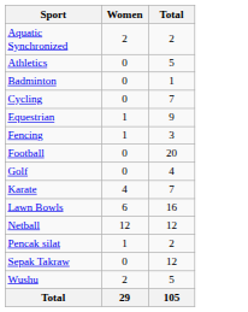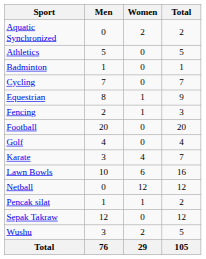 <table class="wikitable sortable" style="font-size:90%; text-align:center;">
 <tr>
 <th width=120>Sport</th>
+<th width=55>Men</th>
 <th width=55>Women</th>
 <th width=55>Total</th>
 </tr>
 <tr>
 <td align=left><a href='#'>Aquatic Synchronized</a></td>
+<td>0</td>
 <td>2</td>
 <td>2</td>
 </tr>
 <tr>
 <td align=left><a href='#'>Athletics</a></td>
+<td>5</td>
 <td>0</td>
 <td>5</td>
 </tr>
 <tr>
 <td align=left><a href='#'>Badminton</a></td>
+<td>1</td>
 <td>0</td>
 <td>1</td>
 </tr>
 <tr>
 <td align=left><a href='#'>Cycling</a></td>
+<td>7</td>
 <td>0</td>
 <td>7</td>
 </tr>
 <tr>
 <td align=left><a href='#'>Equestrian</a></td>
+<td>8</td>
 <td>1</td>
 <td>9</td>
 </tr>
 <tr>
 <td align=left><a href='#'>Fencing</a></td>
+<td>2</td>
 <td>1</td>
 <td>3</td>
 </tr>
 <tr>
 <td align=left><a href='#'>Football</a></td>
+<td>20</td>
 <td>0</td>
 <td>20</td>
 </tr>
 <tr>
 <td align=left><a href='#'>Golf</a></td>
+<td>4</td>
 <td>0</td>
 <td>4</td>
 </tr>
 <tr>
 <td align=left><a href='#'>Karate</a></td>
+<td>3</td>
 <td>4</td>
 <td>7</td>
 </tr>
 <tr>
 <td align=left><a href='#'>Lawn Bowls</a></td>
+<td>10</td>
 <td>6</td>
 <td>16</td>
 </tr>
 <tr>
 <td align=left><a href='#'>Netball</a></td>
+<td>0</td>
 <td>12</td>
 <td>12</td>
 </tr>
 <tr>
 <td align=left><a href='#'>Pencak silat</a></td>
 <td>1</td>
+<td>1</td>
 <td>2</td>
 </tr>
 <tr>
 <td align=left><a href='#'>Sepak Takraw</a></td>
+<td>12</td>
 <td>0</td>
 <td>12</td>
 </tr>
 <tr>
 <td align=left><a href='#'>Wushu</a></td>
+<td>3</td>
 <td>2</td>
 <td>5</td>
 </tr>
 <tr class="sortbottom">
 <th>Total</th>
+<th>76</th>
 <th>29</th>
 <th>105</th>
 </tr>
 </table>
